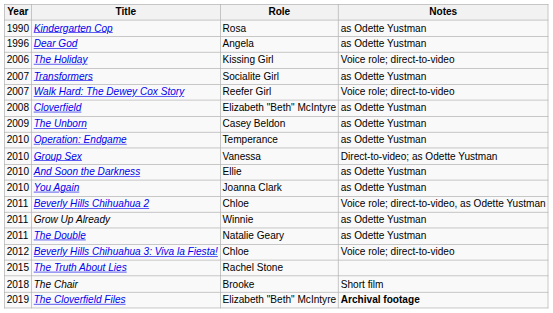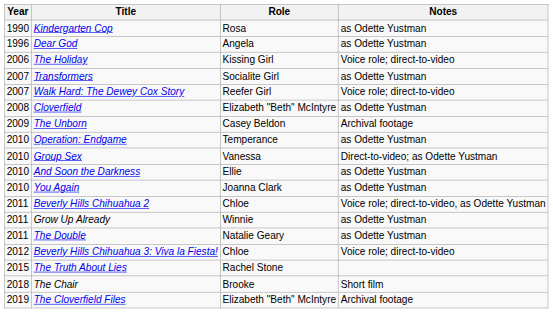 <table class="wikitable sortable">
 <tr>
 <th>Year</th>
 <th>Title</th>
 <th>Role</th>
 <th class="unsortable">Notes</th>
 </tr>
 <tr>
 <td>1990</td>
 <td><em><a href='#'>Kindergarten Cop</a></em></td>
 <td>Rosa</td>
 <td>as Odette Yustman</td>
 </tr>
 <tr>
 <td>1996</td>
 <td><em><a href='#'>Dear God</a></em></td>
 <td>Angela</td>
 <td>as Odette Yustman</td>
 </tr>
 <tr>
 <td>2006</td>
 <td><em><a href='#'>The Holiday</a></em></td>
 <td>Kissing Girl</td>
 <td>Voice role; direct-to-video</td>
 </tr>
 <tr>
 <td>2007</td>
 <td><em><a href='#'>Transformers</a></em></td>
 <td>Socialite Girl</td>
 <td>as Odette Yustman</td>
 </tr>
 <tr>
 <td>2007</td>
 <td><em><a href='#'>Walk Hard: The Dewey Cox Story</a></em></td>
 <td>Reefer Girl</td>
 <td>Voice role; direct-to-video</td>
 </tr>
 <tr>
 <td>2008</td>
 <td><em><a href='#'>Cloverfield</a></em></td>
 <td>Elizabeth "Beth" McIntyre</td>
 <td>as Odette Yustman</td>
 </tr>
 <tr>
 <td>2009</td>
 <td><em><a href='#'>The Unborn</a></em></td>
 <td>Casey Beldon</td>
-<td>as Odette Yustman</td>
+<td>Archival footage</td>
 </tr>
 <tr>
 <td>2010</td>
 <td><em><a href='#'>Operation: Endgame</a></em></td>
 <td>Temperance</td>
 <td>as Odette Yustman</td>
 </tr>
 <tr>
 <td>2010</td>
 <td><em><a href='#'>Group Sex</a></em></td>
 <td>Vanessa</td>
 <td>Direct-to-video; as Odette Yustman</td>
 </tr>
 <tr>
 <td>2010</td>
 <td><em><a href='#'>And Soon the Darkness</a></em></td>
 <td>Ellie</td>
 <td>as Odette Yustman</td>
 </tr>
 <tr>
 <td>2010</td>
 <td><em><a href='#'>You Again</a></em></td>
 <td>Joanna Clark</td>
 <td>as Odette Yustman</td>
 </tr>
 <tr>
 <td>2011</td>
 <td><em><a href='#'>Beverly Hills Chihuahua 2</a></em></td>
 <td>Chloe</td>
 <td>Voice role; direct-to-video, as Odette Yustman</td>
 </tr>
 <tr>
 <td>2011</td>
 <td><em>Grow Up Already</em></td>
 <td>Winnie</td>
 <td>as Odette Yustman</td>
 </tr>
 <tr>
 <td>2011</td>
 <td><em><a href='#'>The Double</a></em></td>
 <td>Natalie Geary</td>
 <td>as Odette Yustman</td>
 </tr>
 <tr>
 <td>2012</td>
 <td><em><a href='#'>Beverly Hills Chihuahua 3: Viva la Fiesta!</a></em></td>
 <td>Chloe</td>
 <td>Voice role; direct-to-video</td>
 </tr>
 <tr>
 <td>2015</td>
 <td><em><a href='#'>The Truth About Lies</a></em></td>
 <td>Rachel Stone</td>
 <td></td>
 </tr>
 <tr>
 <td>2018</td>
 <td><em>The Chair</em></td>
 <td>Brooke</td>
 <td>Short film</td>
 </tr>
 <tr>
 <td>2019</td>
 <td><em><a href='#'>The Cloverfield Files</a></em></td>
 <td>Elizabeth "Beth" McIntyre</td>
-<td><strong>Archival footage</strong></td>
+<td>Archival footage</td>
 </tr>
 </table>
